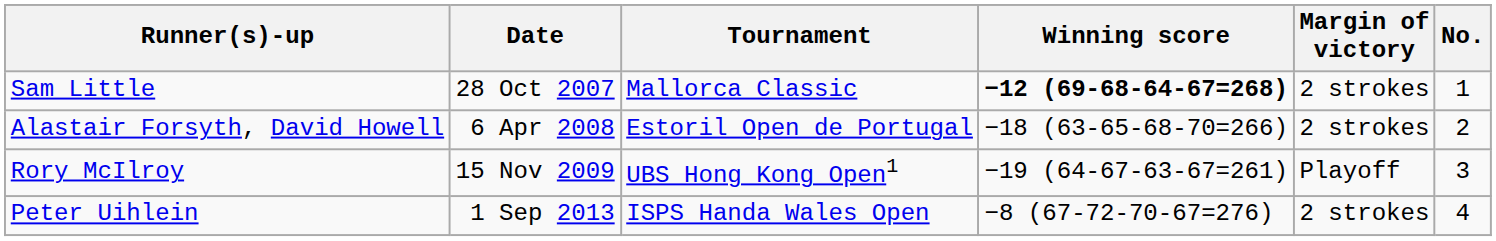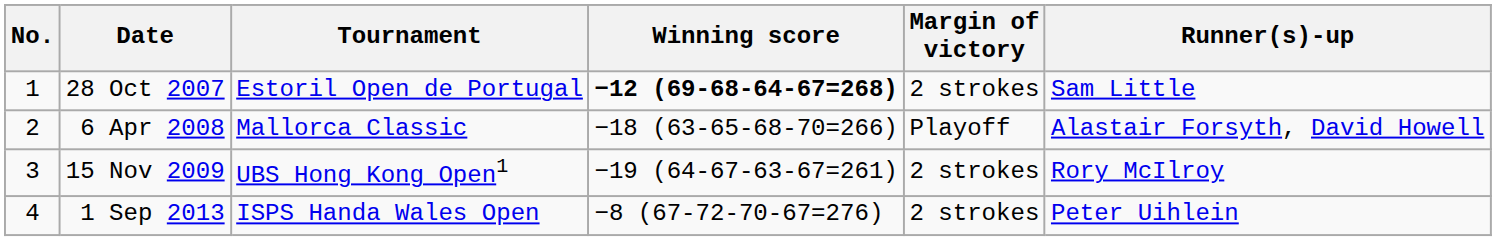 <table class="wikitable" style="font-size:95%;">
 <tr>
-<th>Runner(s)-up</th>
+<th>No.</th>
 <th>Date</th>
 <th>Tournament</th>
 <th>Winning score</th>
 <th>Margin of<br>victory</th>
-<th>No.</th>
+<th>Runner(s)-up</th>
 </tr>
 <tr>
-<td> <a href='#'>Sam Little</a></td>
+<td align=center>1</td>
 <td align=right>28 Oct <a href='#'>2007</a></td>
-<td><a href='#'>Mallorca Classic</a></td>
+<td><a href='#'>Estoril Open de Portugal</a></td>
 <td><strong>−12 (69-68-64-67=268)</strong></td>
 <td>2 strokes</td>
-<td align=center>1</td>
+<td> <a href='#'>Sam Little</a></td>
 </tr>
 <tr>
+<td align=center>2</td>
+<td align=right>6 Apr <a href='#'>2008</a></td>
+<td><a href='#'>Mallorca Classic</a></td>
+<td>−18 (63-65-68-70=266)</td>
+<td>Playoff</td>
 <td> <a href='#'>Alastair Forsyth</a>,  <a href='#'>David Howell</a></td>
-<td align=right>6 Apr <a href='#'>2008</a></td>
-<td><a href='#'>Estoril Open de Portugal</a></td>
-<td>−18 (63-65-68-70=266)</td>
-<td>2 strokes</td>
-<td align=center>2</td>
 </tr>
 <tr>
-<td> <a href='#'>Rory McIlroy</a></td>
+<td align=center>3</td>
 <td align=right>15 Nov <a href='#'>2009</a></td>
 <td><a href='#'>UBS Hong Kong Open</a><sup>1</sup></td>
 <td>−19 (64-67-63-67=261)</td>
-<td>Playoff</td>
-<td align=center>3</td>
+<td>2 strokes</td>
+<td> <a href='#'>Rory McIlroy</a></td>
 </tr>
 <tr>
-<td> <a href='#'>Peter Uihlein</a></td>
+<td align=center>4</td>
 <td align=right>1 Sep <a href='#'>2013</a></td>
 <td><a href='#'>ISPS Handa Wales Open</a></td>
 <td>−8 (67-72-70-67=276)</td>
 <td>2 strokes</td>
-<td align=center>4</td>
+<td> <a href='#'>Peter Uihlein</a></td>
 </tr>
 </table>
